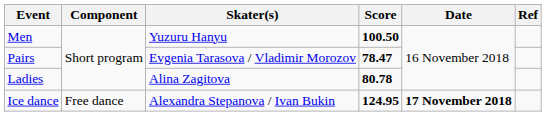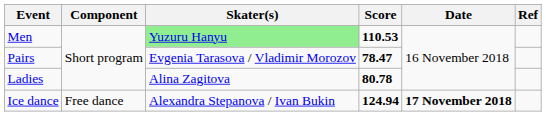 <table class="wikitable sortable">
 <tr>
 <th>Event</th>
 <th>Component</th>
 <th>Skater(s)</th>
 <th>Score</th>
 <th>Date</th>
 <th>Ref</th>
 </tr>
 <tr>
 <td><a href='#'>Men</a></td>
 <td rowspan=3>Short program</td>
-<td> <a href='#'>Yuzuru Hanyu</a></td>
-<td><strong>100.50</strong></td>
+<td style="background: lightgreen;"> <a href='#'>Yuzuru Hanyu</a></td>
+<td><strong>110.53</strong></td>
 <td rowspan=3>16 November 2018</td>
 <td></td>
 </tr>
 <tr>
 <td><a href='#'>Pairs</a></td>
 <td> <a href='#'>Evgenia Tarasova</a> / <a href='#'>Vladimir Morozov</a></td>
 <td><strong>78.47</strong></td>
 <td></td>
 </tr>
 <tr>
 <td><a href='#'>Ladies</a></td>
 <td> <a href='#'>Alina Zagitova</a></td>
 <td><strong>80.78</strong></td>
 <td></td>
 </tr>
 <tr>
 <td><a href='#'>Ice dance</a></td>
 <td>Free dance</td>
 <td> <a href='#'>Alexandra Stepanova</a> / <a href='#'>Ivan Bukin</a></td>
-<td><strong>124.95</strong></td>
+<td><strong>124.94</strong></td>
 <td><strong>17 November 2018</strong></td>
 <td></td>
 </tr>
 </table>
